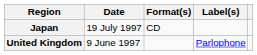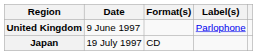 <table class="wikitable plainrowheaders">
 <tr>
 <th scope="col">Region</th>
 <th scope="col">Date</th>
 <th scope="col">Format(s)</th>
 <th scope="col">Label(s)</th>
 <th scope="col"></th>
 </tr>
 <tr>
+<th scope="row">United Kingdom</th>
+<td>9 June 1997</td>
+<td></td>
+<td><a href='#'>Parlophone</a></td>
+<td></td>
+</tr>
+<tr>
 <th scope="row">Japan</th>
 <td>19 July 1997</td>
 <td>CD</td>
 <td></td>
 <td></td>
 </tr>
-<tr>
-<th scope="row">United Kingdom</th>
-<td>9 June 1997</td>
-<td></td>
-<td><a href='#'>Parlophone</a></td>
-<td></td>
-</tr>
 </table>
